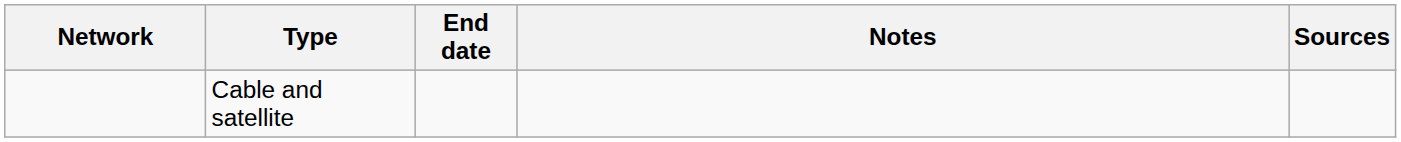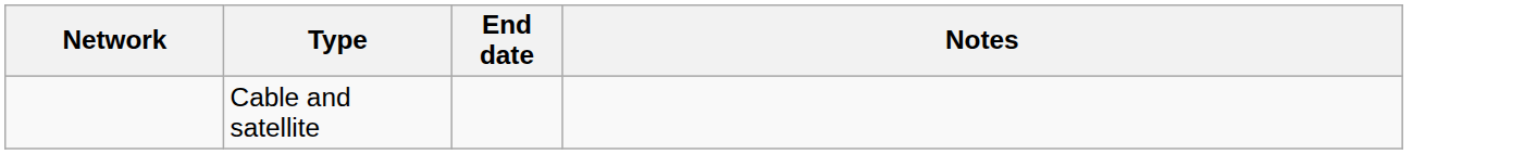 <table class="wikitable">
 <tr>
 <th style="text-align:center; width:125px">Network</th>
 <th style="text-align:center; width:130px">Type</th>
 <th style="text-align:center; width:60px">End date</th>
 <th style="text-align:center; width:500px">Notes</th>
-<th style="text-align:center; width:30px">Sources</th>
 </tr>
 <tr>
 <td></td>
 <td>Cable and satellite</td>
 <td></td>
 <td></td>
-<td></td>
 </tr>
 </table>
